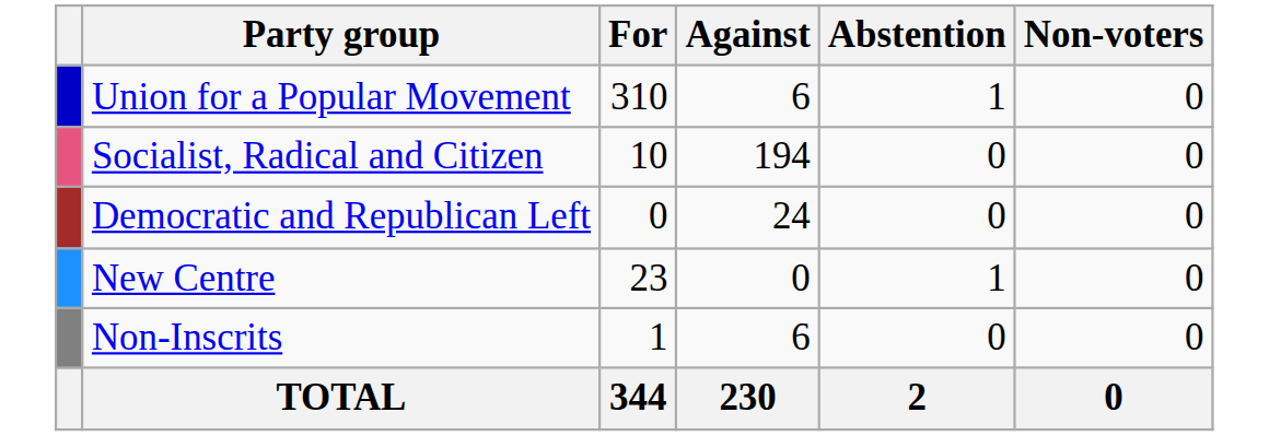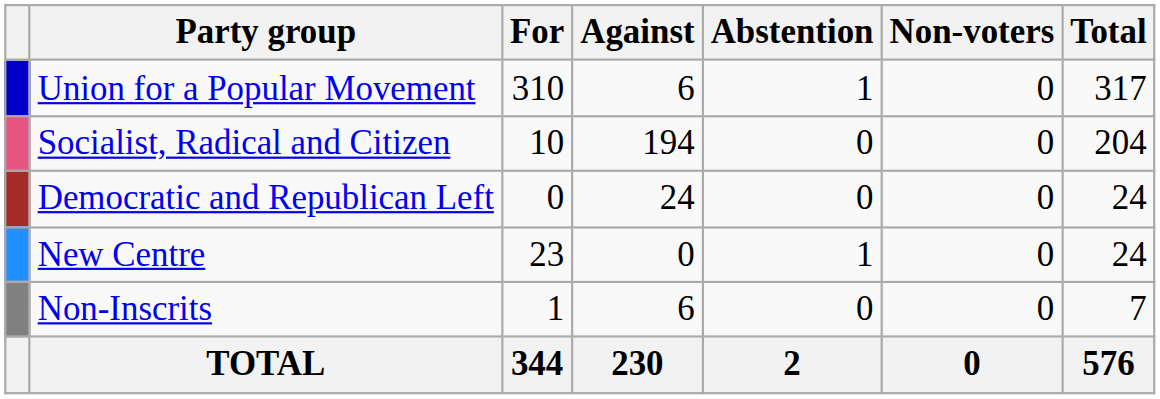 <table class="wikitable" style="margin: 1em auto;">
 <tr>
 <th></th>
 <th>Party group</th>
 <th>For</th>
 <th>Against</th>
 <th>Abstention</th>
 <th>Non-voters</th>
+<th>Total</th>
 </tr>
 <tr>
 <td bgcolor="#0000C8"> </td>
 <td><a href='#'>Union for a Popular Movement</a></td>
 <td align=right>310</td>
 <td align=right>6</td>
 <td align=right>1</td>
 <td align=right>0</td>
+<td align=right>317</td>
 </tr>
 <tr>
 <td bgcolor="#E75480"> </td>
 <td><a href='#'>Socialist, Radical and Citizen</a></td>
 <td align=right>10</td>
 <td align=right>194</td>
 <td align=right>0</td>
 <td align=right>0</td>
+<td align=right>204</td>
 </tr>
 <tr>
 <td bgcolor="brown"> </td>
 <td><a href='#'>Democratic and Republican Left</a></td>
 <td align=right>0</td>
 <td align=right>24</td>
 <td align=right>0</td>
 <td align=right>0</td>
+<td align=right>24</td>
 </tr>
 <tr>
 <td bgcolor="#1E90FF"> </td>
 <td><a href='#'>New Centre</a></td>
 <td align=right>23</td>
 <td align=right>0</td>
 <td align=right>1</td>
 <td align=right>0</td>
+<td align=right>24</td>
 </tr>
 <tr>
 <td bgcolor="gray"> </td>
 <td><a href='#'>Non-Inscrits</a></td>
 <td align=right>1</td>
 <td align=right>6</td>
 <td align=right>0</td>
 <td align=right>0</td>
+<td align=right>7</td>
 </tr>
 <tr>
 <th></th>
 <th><strong>TOTAL</strong></th>
 <th>344</th>
 <th>230</th>
 <th>2</th>
 <th>0</th>
+<th>576</th>
 </tr>
 </table>
